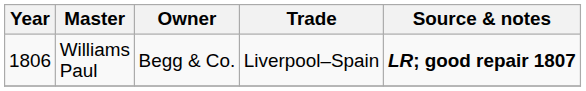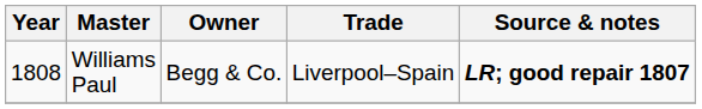 <table class=" wikitable">
 <tr>
 <th>Year</th>
 <th>Master</th>
 <th>Owner</th>
 <th>Trade</th>
 <th>Source & notes</th>
 </tr>
 <tr>
-<td>1806</td>
+<td>1808</td>
 <td>Williams<br>Paul</td>
 <td>Begg & Co.</td>
 <td>Liverpool–Spain</td>
 <td><strong><em>LR</em>; good repair 1807</strong></td>
 </tr>
 <tr>
 </tr>
 </table>
